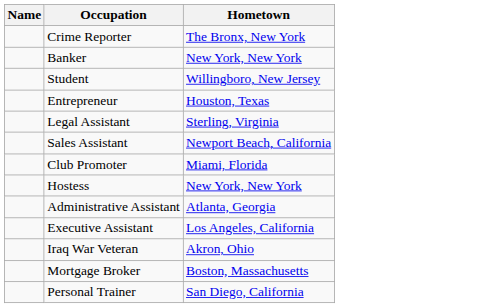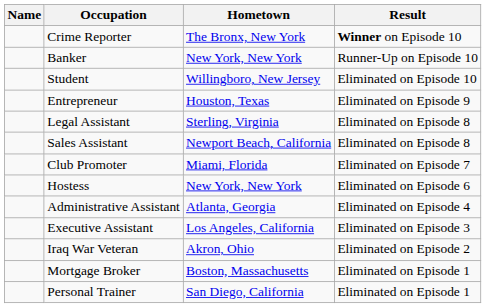 <table class="wikitable sortable">
 <tr>
 <th>Name</th>
 <th>Occupation</th>
 <th>Hometown</th>
+<th>Result</th>
 </tr>
 <tr>
 <td></td>
 <td>Crime Reporter</td>
 <td><a href='#'>The Bronx, New York</a></td>
+<td><strong>Winner</strong> on Episode 10</td>
 </tr>
 <tr>
 <td></td>
 <td>Banker</td>
 <td><a href='#'>New York, New York</a></td>
+<td>Runner-Up on Episode 10</td>
 </tr>
 <tr>
 <td></td>
 <td>Student</td>
 <td><a href='#'>Willingboro, New Jersey</a></td>
+<td>Eliminated on Episode 10</td>
 </tr>
 <tr>
 <td></td>
 <td>Entrepreneur</td>
 <td><a href='#'>Houston, Texas</a></td>
+<td>Eliminated on Episode 9</td>
 </tr>
 <tr>
 <td></td>
 <td>Legal Assistant</td>
 <td><a href='#'>Sterling, Virginia</a></td>
+<td>Eliminated on Episode 8</td>
 </tr>
 <tr>
 <td></td>
 <td>Sales Assistant</td>
 <td><a href='#'>Newport Beach, California</a></td>
+<td>Eliminated on Episode 8</td>
 </tr>
 <tr>
 <td></td>
 <td>Club Promoter</td>
 <td><a href='#'>Miami, Florida</a></td>
+<td>Eliminated on Episode 7</td>
 </tr>
 <tr>
 <td></td>
 <td>Hostess</td>
 <td><a href='#'>New York, New York</a></td>
+<td>Eliminated on Episode 6</td>
 </tr>
 <tr>
 <td></td>
 <td>Administrative Assistant</td>
 <td><a href='#'>Atlanta, Georgia</a></td>
+<td>Eliminated on Episode 4</td>
 </tr>
 <tr>
 <td></td>
 <td>Executive Assistant</td>
 <td><a href='#'>Los Angeles, California</a></td>
+<td>Eliminated on Episode 3</td>
 </tr>
 <tr>
 <td></td>
 <td>Iraq War Veteran</td>
 <td><a href='#'>Akron, Ohio</a></td>
+<td>Eliminated on Episode 2</td>
 </tr>
 <tr>
 <td></td>
 <td>Mortgage Broker</td>
 <td><a href='#'>Boston, Massachusetts</a></td>
+<td>Eliminated on Episode 1</td>
 </tr>
 <tr>
 <td></td>
 <td>Personal Trainer</td>
 <td><a href='#'>San Diego, California</a></td>
+<td>Eliminated on Episode 1</td>
 </tr>
 </table>
